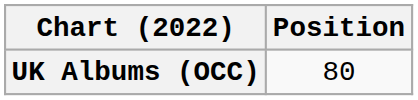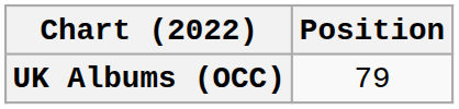 <table class="wikitable plainrowheaders" style="text-align:center">
 <tr>
 <th scope="col">Chart (2022)</th>
 <th scope="col">Position</th>
 </tr>
 <tr>
 <th scope="row">UK Albums (OCC)</th>
-<td>80</td>
+<td>79</td>
 </tr>
 </table>
